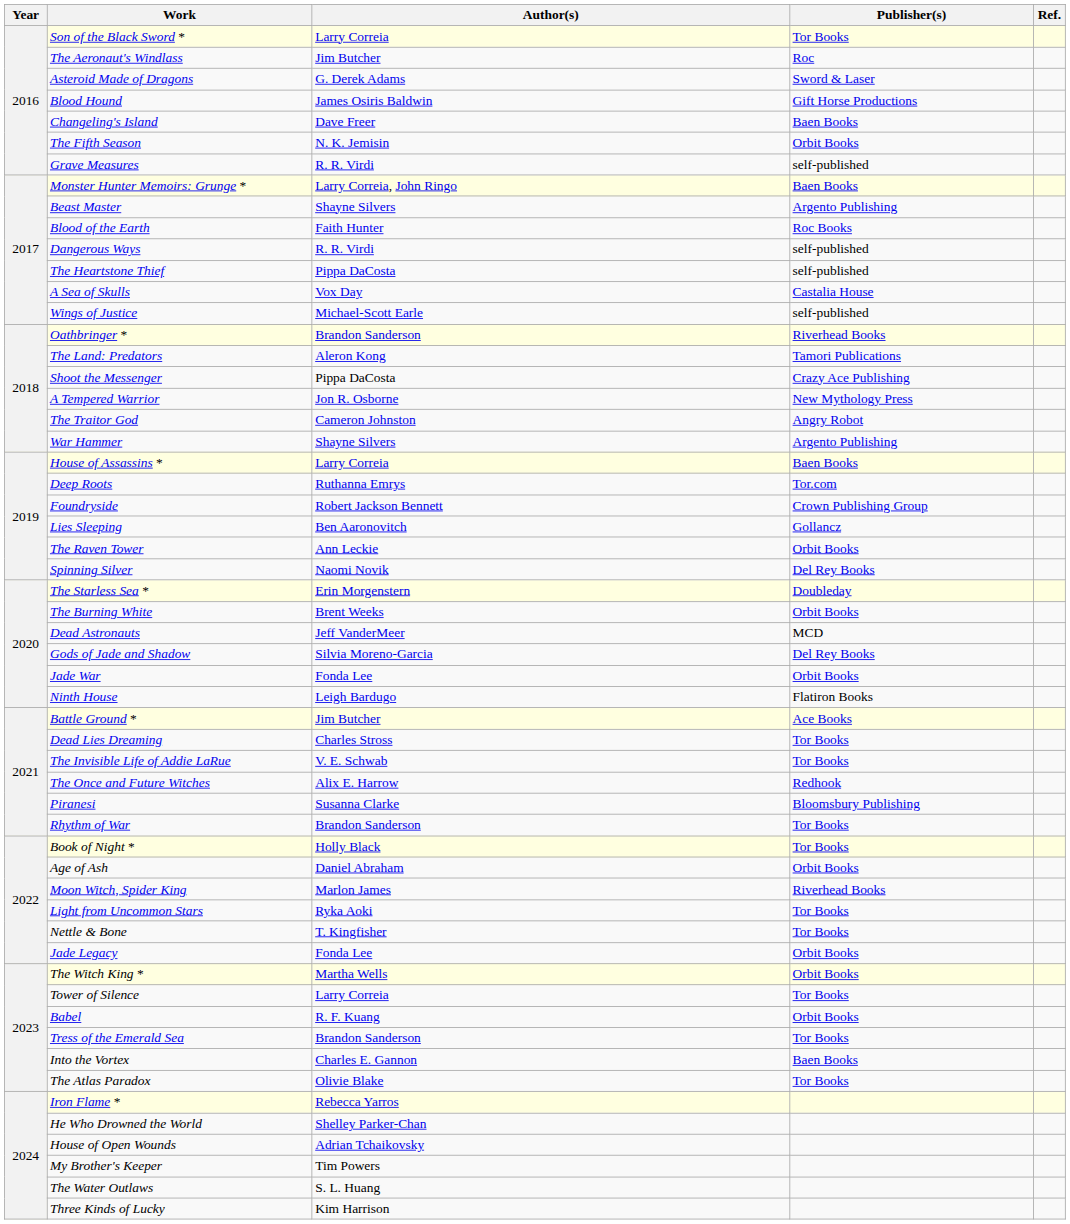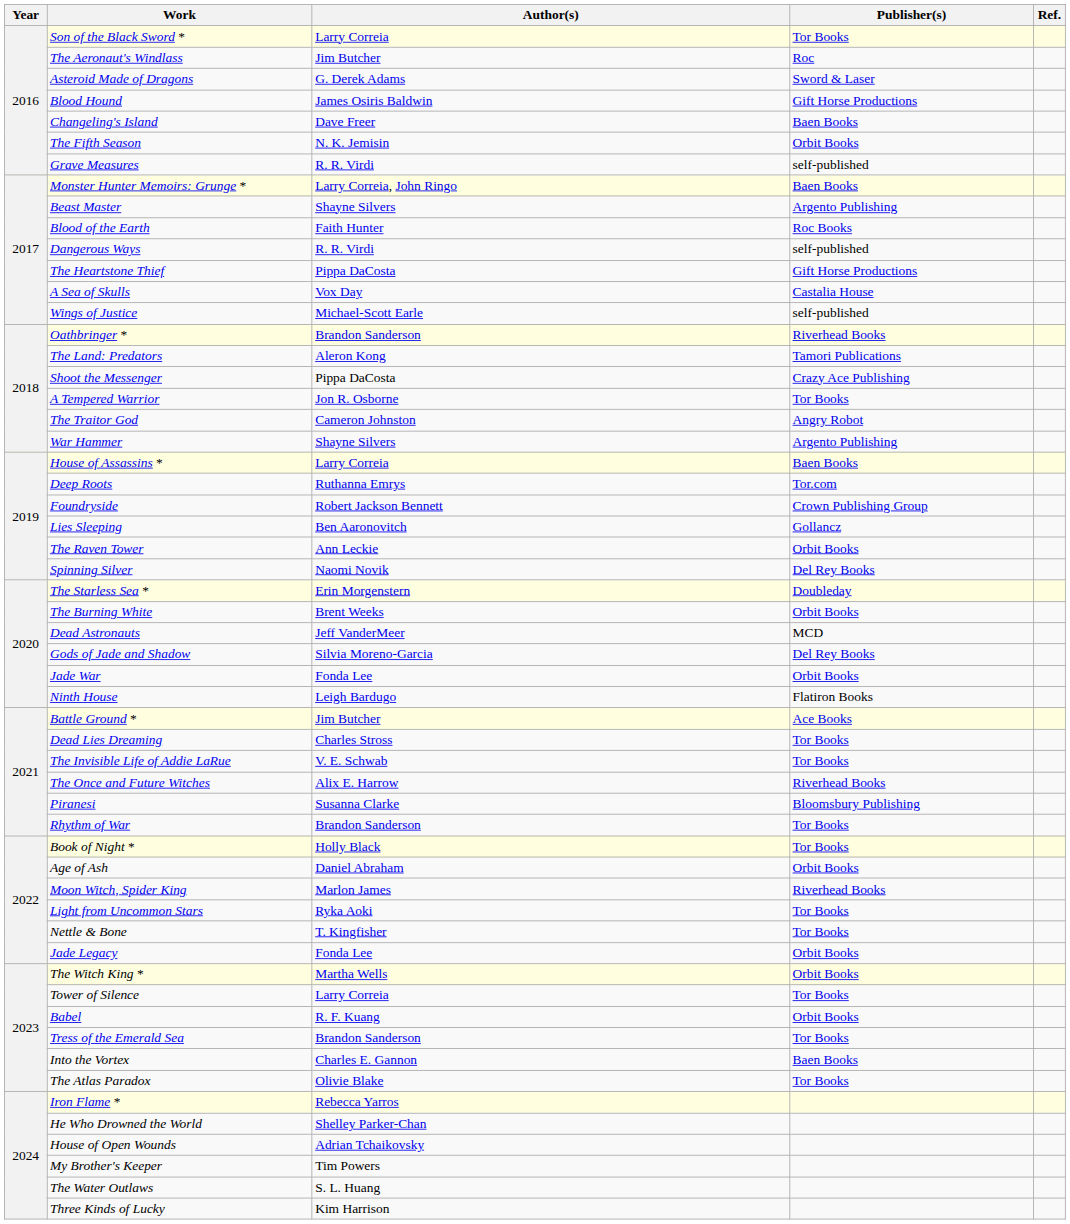 <table class="sortable wikitable" style="width:100%; margin:1em auto 1em auto;">
 <tr>
 <th style="width:4%;" scope="col">Year</th>
 <th style="width:25%;" scope="col">Work</th>
 <th style="width:45%;" scope="col" class="unsortable">Author(s)</th>
 <th style="width:23%;" scope="col" class="unsortable">Publisher(s)</th>
 <th style="width:3%;" scope="col" class="unsortable">Ref.</th>
 </tr>
 <tr style="background:lightyellow;">
 <th scope="row" rowspan="7" style="text-align:center; font-weight:normal;">2016</th>
 <td><em><a href='#'>Son of the Black Sword</a></em> *</td>
 <td><a href='#'>Larry Correia</a></td>
 <td><a href='#'>Tor Books</a></td>
 <td></td>
 </tr>
 <tr>
 <td><em><a href='#'>The Aeronaut's Windlass</a></em></td>
 <td><a href='#'>Jim Butcher</a></td>
 <td><a href='#'>Roc</a></td>
 <td></td>
 </tr>
 <tr>
 <td><em><a href='#'>Asteroid Made of Dragons</a></em></td>
 <td><a href='#'>G. Derek Adams</a></td>
 <td><a href='#'>Sword & Laser</a></td>
 <td></td>
 </tr>
 <tr>
 <td><em><a href='#'>Blood Hound</a></em></td>
 <td><a href='#'>James Osiris Baldwin</a></td>
 <td><a href='#'>Gift Horse Productions</a></td>
 <td></td>
 </tr>
 <tr>
 <td><em><a href='#'>Changeling's Island</a></em></td>
 <td><a href='#'>Dave Freer</a></td>
 <td><a href='#'>Baen Books</a></td>
 <td></td>
 </tr>
 <tr>
 <td><em><a href='#'>The Fifth Season</a></em></td>
 <td><a href='#'>N. K. Jemisin</a></td>
 <td><a href='#'>Orbit Books</a></td>
 <td></td>
 </tr>
 <tr>
 <td><em><a href='#'>Grave Measures</a></em></td>
 <td><a href='#'>R. R. Virdi</a></td>
 <td>self-published</td>
 <td></td>
 </tr>
 <tr style="background:lightyellow;">
 <th scope="row" rowspan="7" style="text-align:center; font-weight:normal;">2017</th>
 <td><em><a href='#'>Monster Hunter Memoirs: Grunge</a></em> *</td>
 <td><a href='#'>Larry Correia</a>, <a href='#'>John Ringo</a></td>
 <td><a href='#'>Baen Books</a></td>
 <td></td>
 </tr>
 <tr>
 <td><em><a href='#'>Beast Master</a></em></td>
 <td><a href='#'>Shayne Silvers</a></td>
 <td><a href='#'>Argento Publishing</a></td>
 <td></td>
 </tr>
 <tr>
 <td><em><a href='#'>Blood of the Earth</a></em></td>
 <td><a href='#'>Faith Hunter</a></td>
 <td><a href='#'>Roc Books</a></td>
 <td></td>
 </tr>
 <tr>
 <td><em><a href='#'>Dangerous Ways</a></em></td>
 <td><a href='#'>R. R. Virdi</a></td>
 <td>self-published</td>
 <td></td>
 </tr>
 <tr>
 <td><em><a href='#'>The Heartstone Thief</a></em></td>
 <td><a href='#'>Pippa DaCosta</a></td>
-<td>self-published</td>
+<td><a href='#'>Gift Horse Productions</a></td>
 <td></td>
 </tr>
 <tr>
 <td><em><a href='#'>A Sea of Skulls</a></em></td>
 <td><a href='#'>Vox Day</a></td>
 <td><a href='#'>Castalia House</a></td>
 <td></td>
 </tr>
 <tr>
 <td><em><a href='#'>Wings of Justice</a></em></td>
 <td><a href='#'>Michael-Scott Earle</a></td>
 <td>self-published</td>
 <td></td>
 </tr>
 <tr style="background:lightyellow;">
 <th scope="row" rowspan="6" style="text-align:center; font-weight:normal;">2018</th>
 <td><em><a href='#'>Oathbringer</a></em> *</td>
 <td><a href='#'>Brandon Sanderson</a></td>
 <td><a href='#'>Riverhead Books</a></td>
 <td></td>
 </tr>
 <tr>
 <td><em><a href='#'>The Land: Predators</a></em></td>
 <td><a href='#'>Aleron Kong</a></td>
 <td><a href='#'>Tamori Publications</a></td>
 <td></td>
 </tr>
 <tr>
 <td><em><a href='#'>Shoot the Messenger</a></em></td>
 <td>Pippa DaCosta</td>
 <td><a href='#'>Crazy Ace Publishing</a></td>
 <td></td>
 </tr>
 <tr>
 <td><em><a href='#'>A Tempered Warrior</a></em></td>
 <td><a href='#'>Jon R. Osborne</a></td>
-<td><a href='#'>New Mythology Press</a></td>
+<td><a href='#'>Tor Books</a></td>
 <td></td>
 </tr>
 <tr>
 <td><em><a href='#'>The Traitor God</a></em></td>
 <td><a href='#'>Cameron Johnston</a></td>
 <td><a href='#'>Angry Robot</a></td>
 <td></td>
 </tr>
 <tr>
 <td><em><a href='#'>War Hammer</a></em></td>
 <td><a href='#'>Shayne Silvers</a></td>
 <td><a href='#'>Argento Publishing</a></td>
 <td></td>
 </tr>
 <tr style="background:lightyellow;">
 <th rowspan="6" style="text-align:center; font-weight:normal;">2019</th>
 <td><em><a href='#'>House of Assassins</a></em> *</td>
 <td><a href='#'>Larry Correia</a></td>
 <td><a href='#'>Baen Books</a></td>
 <td></td>
 </tr>
 <tr>
 <td><em><a href='#'>Deep Roots</a></em></td>
 <td><a href='#'>Ruthanna Emrys</a></td>
 <td><a href='#'>Tor.com</a></td>
 <td></td>
 </tr>
 <tr>
 <td><em><a href='#'>Foundryside</a></em></td>
 <td><a href='#'>Robert Jackson Bennett</a></td>
 <td><a href='#'>Crown Publishing Group</a></td>
 <td></td>
 </tr>
 <tr>
 <td><em><a href='#'>Lies Sleeping</a></em></td>
 <td><a href='#'>Ben Aaronovitch</a></td>
 <td><a href='#'>Gollancz</a></td>
 <td></td>
 </tr>
 <tr>
 <td><em><a href='#'>The Raven Tower</a></em></td>
 <td><a href='#'>Ann Leckie</a></td>
 <td><a href='#'>Orbit Books</a></td>
 <td></td>
 </tr>
 <tr>
 <td><em><a href='#'>Spinning Silver</a></em></td>
 <td><a href='#'>Naomi Novik</a></td>
 <td><a href='#'>Del Rey Books</a></td>
 <td></td>
 </tr>
 <tr style="background:lightyellow;">
 <th rowspan="6" style="text-align:center; font-weight:normal;">2020</th>
 <td><em><a href='#'>The Starless Sea</a></em> *</td>
 <td><a href='#'>Erin Morgenstern</a></td>
 <td><a href='#'>Doubleday</a></td>
 <td></td>
 </tr>
 <tr>
 <td><em><a href='#'>The Burning White</a></em></td>
 <td><a href='#'>Brent Weeks</a></td>
 <td><a href='#'>Orbit Books</a></td>
 <td></td>
 </tr>
 <tr>
 <td><em><a href='#'>Dead Astronauts</a></em></td>
 <td><a href='#'>Jeff VanderMeer</a></td>
 <td>MCD</td>
 <td></td>
 </tr>
 <tr>
 <td><em><a href='#'>Gods of Jade and Shadow</a></em></td>
 <td><a href='#'>Silvia Moreno-Garcia</a></td>
 <td><a href='#'>Del Rey Books</a></td>
 <td></td>
 </tr>
 <tr>
 <td><em><a href='#'>Jade War</a></em></td>
 <td><a href='#'>Fonda Lee</a></td>
 <td><a href='#'>Orbit Books</a></td>
 <td></td>
 </tr>
 <tr>
 <td><em><a href='#'>Ninth House</a></em></td>
 <td><a href='#'>Leigh Bardugo</a></td>
 <td>Flatiron Books</td>
 <td></td>
 </tr>
 <tr style="background:lightyellow;">
 <th rowspan="6" style="text-align:center; font-weight:normal;">2021</th>
 <td><em><a href='#'>Battle Ground</a></em> *</td>
 <td><a href='#'>Jim Butcher</a></td>
 <td><a href='#'>Ace Books</a></td>
 <td></td>
 </tr>
 <tr>
 <td><em><a href='#'>Dead Lies Dreaming</a></em></td>
 <td><a href='#'>Charles Stross</a></td>
 <td><a href='#'>Tor Books</a></td>
 <td></td>
 </tr>
 <tr>
 <td><em><a href='#'>The Invisible Life of Addie LaRue</a></em></td>
 <td><a href='#'>V. E. Schwab</a></td>
 <td><a href='#'>Tor Books</a></td>
 <td></td>
 </tr>
 <tr>
 <td><em><a href='#'>The Once and Future Witches</a></em></td>
 <td><a href='#'>Alix E. Harrow</a></td>
-<td><a href='#'>Redhook</a></td>
+<td><a href='#'>Riverhead Books</a></td>
 <td></td>
 </tr>
 <tr>
 <td><em><a href='#'>Piranesi</a></em></td>
 <td><a href='#'>Susanna Clarke</a></td>
 <td><a href='#'>Bloomsbury Publishing</a></td>
 <td></td>
 </tr>
 <tr>
 <td><em><a href='#'>Rhythm of War</a></em></td>
 <td><a href='#'>Brandon Sanderson</a></td>
 <td><a href='#'>Tor Books</a></td>
 <td></td>
 </tr>
 <tr style="background:lightyellow;">
 <th rowspan="6" style="text-align:center; font-weight:normal;">2022</th>
 <td><em>Book of Night</em> *</td>
 <td><a href='#'>Holly Black</a></td>
 <td><a href='#'>Tor Books</a></td>
 <td></td>
 </tr>
 <tr>
 <td><em>Age of Ash</em></td>
 <td><a href='#'>Daniel Abraham</a></td>
 <td><a href='#'>Orbit Books</a></td>
 <td></td>
 </tr>
 <tr>
 <td><em><a href='#'>Moon Witch, Spider King</a></em></td>
 <td><a href='#'>Marlon James</a></td>
 <td><a href='#'>Riverhead Books</a></td>
 <td></td>
 </tr>
 <tr>
 <td><em><a href='#'>Light from Uncommon Stars</a></em></td>
 <td><a href='#'>Ryka Aoki</a></td>
 <td><a href='#'>Tor Books</a></td>
 <td></td>
 </tr>
 <tr>
 <td><em>Nettle & Bone</em></td>
 <td><a href='#'>T. Kingfisher</a></td>
 <td><a href='#'>Tor Books</a></td>
 <td></td>
 </tr>
 <tr>
 <td><em><a href='#'>Jade Legacy</a></em></td>
 <td><a href='#'>Fonda Lee</a></td>
 <td><a href='#'>Orbit Books</a></td>
 <td></td>
 </tr>
 <tr style="background:lightyellow;">
 <th rowspan="6" style="font-weight:normal;">2023</th>
 <td><em>The Witch King</em> *</td>
 <td><a href='#'>Martha Wells</a></td>
 <td><a href='#'>Orbit Books</a></td>
 <td></td>
 </tr>
 <tr>
 <td><em>Tower of Silence</em></td>
 <td><a href='#'>Larry Correia</a></td>
 <td><a href='#'>Tor Books</a></td>
 <td></td>
 </tr>
 <tr>
 <td><em><a href='#'>Babel</a></em></td>
 <td><a href='#'>R. F. Kuang</a></td>
 <td><a href='#'>Orbit Books</a></td>
 <td></td>
 </tr>
 <tr>
 <td><em><a href='#'>Tress of the Emerald Sea</a></em></td>
 <td><a href='#'>Brandon Sanderson</a></td>
 <td><a href='#'>Tor Books</a></td>
 <td></td>
 </tr>
 <tr>
 <td><em>Into the Vortex</em></td>
 <td><a href='#'>Charles E. Gannon</a></td>
 <td><a href='#'>Baen Books</a></td>
 <td></td>
 </tr>
 <tr>
 <td><em>The Atlas Paradox</em></td>
 <td><a href='#'>Olivie Blake</a></td>
 <td><a href='#'>Tor Books</a></td>
 <td></td>
 </tr>
 <tr style="background:lightyellow;">
 <th rowspan="6" style="text-align:center; font-weight:normal;">2024</th>
 <td><em><a href='#'>Iron Flame</a></em> *</td>
 <td><a href='#'>Rebecca Yarros</a></td>
 <td></td>
 <td></td>
 </tr>
 <tr>
 <td><em>He Who Drowned the World</em></td>
 <td><a href='#'>Shelley Parker-Chan</a></td>
 <td></td>
 <td></td>
 </tr>
 <tr>
 <td><em>House of Open Wounds</em></td>
 <td><a href='#'>Adrian Tchaikovsky</a></td>
 <td></td>
 <td></td>
 </tr>
 <tr>
 <td><em>My Brother's Keeper</em></td>
 <td>Tim Powers</td>
 <td></td>
 <td></td>
 </tr>
 <tr>
 <td><em>The Water Outlaws</em></td>
 <td>S. L. Huang</td>
 <td></td>
 <td></td>
 </tr>
 <tr>
 <td><em>Three Kinds of Lucky</em></td>
 <td>Kim Harrison</td>
 <td></td>
 <td></td>
 </tr>
 </table>
